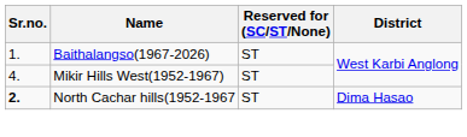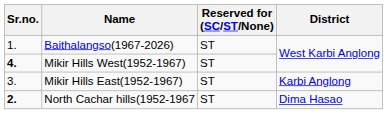 <table class="wikitable sortable">
 <tr>
 <th>Sr.no.</th>
 <th>Name</th>
 <th>Reserved for<br>(<a href='#'>SC</a>/<a href='#'>ST</a>/None)</th>
 <th>District</th>
 </tr>
 <tr>
 <td>1.</td>
 <td><a href='#'>Baithalangso</a>(1967-2026)</td>
 <td>ST</td>
 <td rowspan="2"><a href='#'>West Karbi Anglong</a></td>
 </tr>
 <tr>
-<td>4.</td>
+<td><strong>4.</strong></td>
 <td>Mikir Hills West(1952-1967)</td>
 <td>ST</td>
+</tr>
+<tr>
+<td>3.</td>
+<td>Mikir Hills East(1952-1967)</td>
+<td>ST</td>
+<td><a href='#'>Karbi Anglong</a></td>
 </tr>
 <tr>
 <td><strong>2.</strong></td>
 <td>North Cachar hills(1952-1967</td>
 <td>ST</td>
 <td><a href='#'>Dima Hasao</a></td>
 </tr>
 </table>
